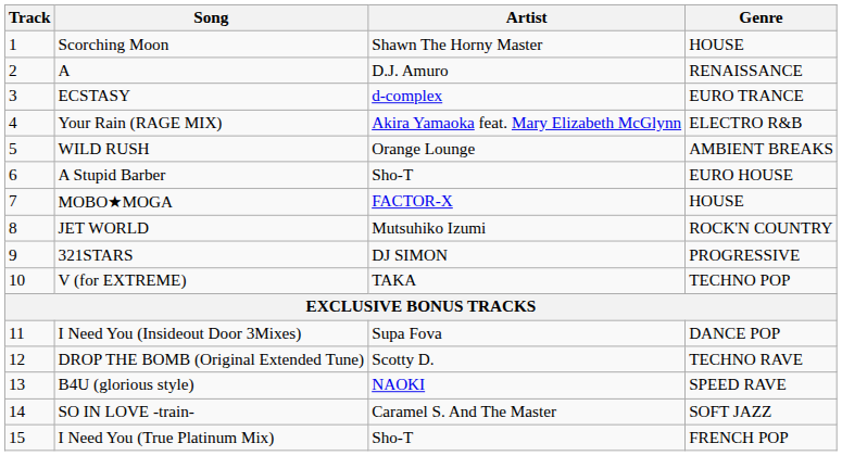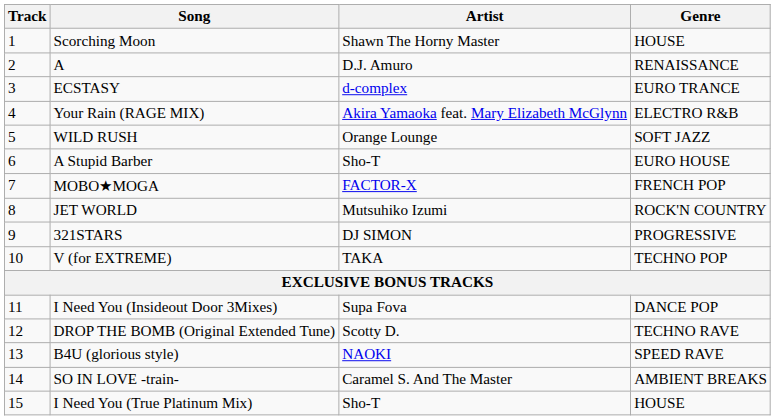 <table class="wikitable">
 <tr>
 <th>Track</th>
 <th>Song</th>
 <th>Artist</th>
 <th>Genre</th>
 </tr>
 <tr>
 <td>1</td>
 <td>Scorching Moon</td>
 <td>Shawn The Horny Master</td>
 <td>HOUSE</td>
 </tr>
 <tr>
 <td>2</td>
 <td>A</td>
 <td>D.J. Amuro</td>
 <td>RENAISSANCE</td>
 </tr>
 <tr>
 <td>3</td>
 <td>ECSTASY</td>
 <td><a href='#'>d-complex</a></td>
 <td>EURO TRANCE</td>
 </tr>
 <tr>
 <td>4</td>
 <td>Your Rain (RAGE MIX)</td>
 <td><a href='#'>Akira Yamaoka</a> feat. <a href='#'>Mary Elizabeth McGlynn</a></td>
 <td>ELECTRO R&B</td>
 </tr>
 <tr>
 <td>5</td>
 <td>WILD RUSH</td>
 <td>Orange Lounge</td>
-<td>AMBIENT BREAKS</td>
+<td>SOFT JAZZ</td>
 </tr>
 <tr>
 <td>6</td>
 <td>A Stupid Barber</td>
 <td>Sho-T</td>
 <td>EURO HOUSE</td>
 </tr>
 <tr>
 <td>7</td>
 <td>MOBO★MOGA</td>
 <td><a href='#'>FACTOR-X</a></td>
-<td>HOUSE</td>
+<td>FRENCH POP</td>
 </tr>
 <tr>
 <td>8</td>
 <td>JET WORLD</td>
 <td>Mutsuhiko Izumi</td>
 <td>ROCK'N COUNTRY</td>
 </tr>
 <tr>
 <td>9</td>
 <td>321STARS</td>
 <td>DJ SIMON</td>
 <td>PROGRESSIVE</td>
 </tr>
 <tr>
 <td>10</td>
 <td>V (for EXTREME)</td>
 <td>TAKA</td>
 <td>TECHNO POP</td>
 </tr>
 <tr>
 <th colspan="4">EXCLUSIVE BONUS TRACKS</th>
 </tr>
 <tr>
 <td>11</td>
 <td>I Need You (Insideout Door 3Mixes)</td>
 <td>Supa Fova</td>
 <td>DANCE POP</td>
 </tr>
 <tr>
 <td>12</td>
 <td>DROP THE BOMB (Original Extended Tune)</td>
 <td>Scotty D.</td>
 <td>TECHNO RAVE</td>
 </tr>
 <tr>
 <td>13</td>
 <td>B4U (glorious style)</td>
 <td><a href='#'>NAOKI</a></td>
 <td>SPEED RAVE</td>
 </tr>
 <tr>
 <td>14</td>
 <td>SO IN LOVE -train-</td>
 <td>Caramel S. And The Master</td>
-<td>SOFT JAZZ</td>
+<td>AMBIENT BREAKS</td>
 </tr>
 <tr>
 <td>15</td>
 <td>I Need You (True Platinum Mix)</td>
 <td>Sho-T</td>
-<td>FRENCH POP</td>
+<td>HOUSE</td>
 </tr>
 </table>
